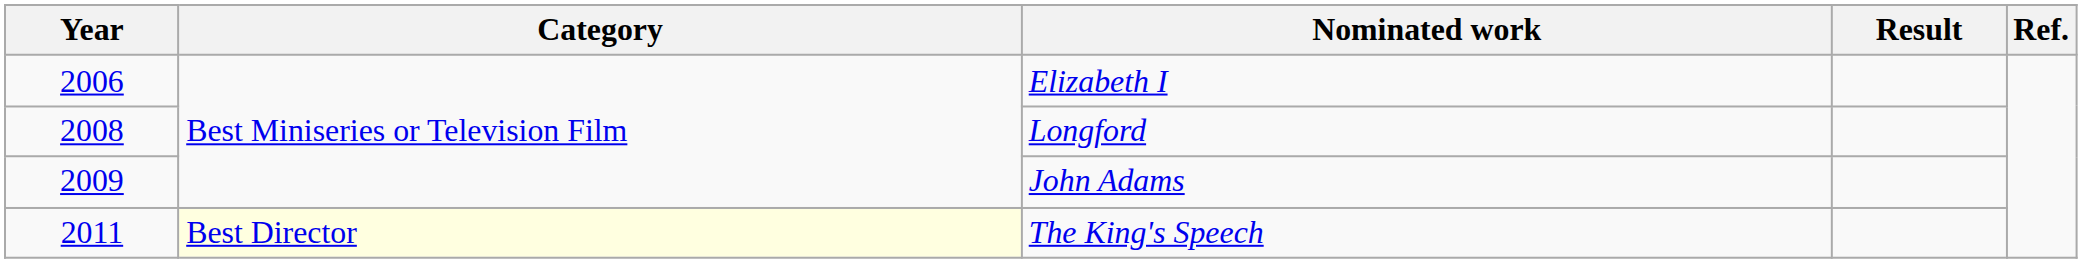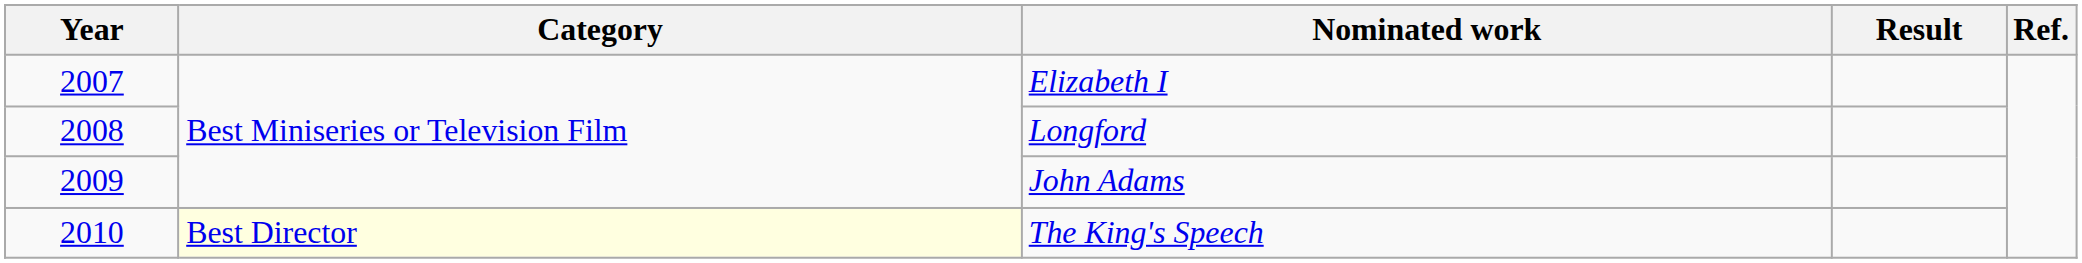 <table class=wikitable>
 <tr>
 <th scope="col" style="width:5em;">Year</th>
 <th scope="col" style="width:26em;">Category</th>
 <th scope="col" style="width:25em;">Nominated work</th>
 <th scope="col" style="width:5em;">Result</th>
 <th>Ref.</th>
 </tr>
 <tr>
-<td style="text-align:center;"><a href='#'>2006</a></td>
+<td style="text-align:center;"><a href='#'>2007</a></td>
 <td rowspan="3"><a href='#'>Best Miniseries or Television Film</a></td>
 <td><em><a href='#'>Elizabeth I</a></em></td>
 <td></td>
 <td rowspan="4"></td>
 </tr>
 <tr>
 <td style="text-align:center;"><a href='#'>2008</a></td>
 <td><em><a href='#'>Longford</a></em></td>
 <td></td>
 </tr>
 <tr>
 <td style="text-align:center;"><a href='#'>2009</a></td>
 <td><em><a href='#'>John Adams</a></em></td>
 <td></td>
 </tr>
 <tr>
-<td style="text-align:center;"><a href='#'>2011</a></td>
+<td style="text-align:center;"><a href='#'>2010</a></td>
 <td style="background: lightyellow;"><a href='#'>Best Director</a></td>
 <td><em><a href='#'>The King's Speech</a></em></td>
 <td></td>
 </tr>
 </table>
